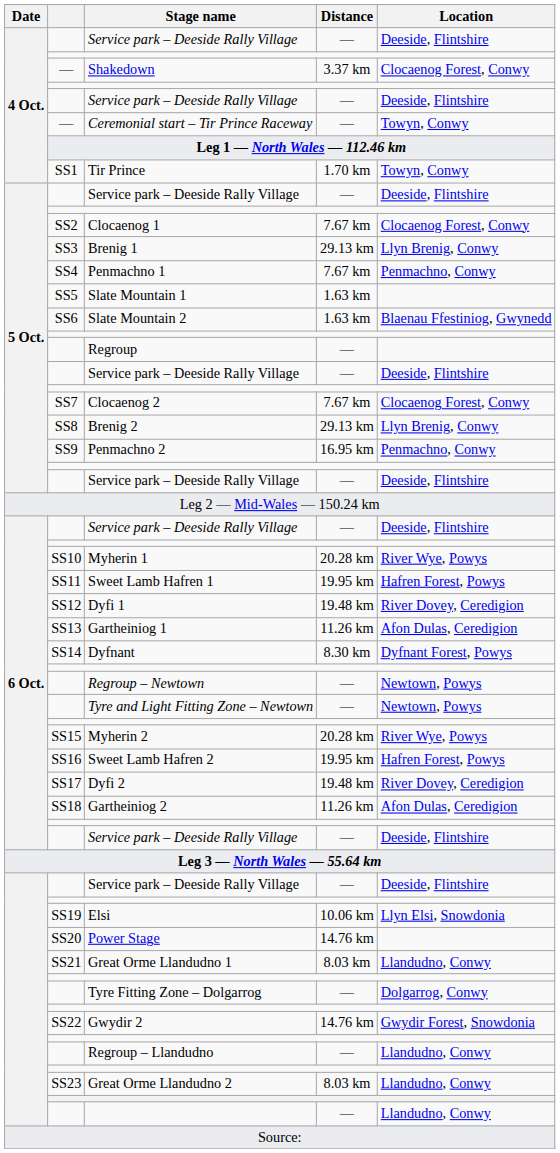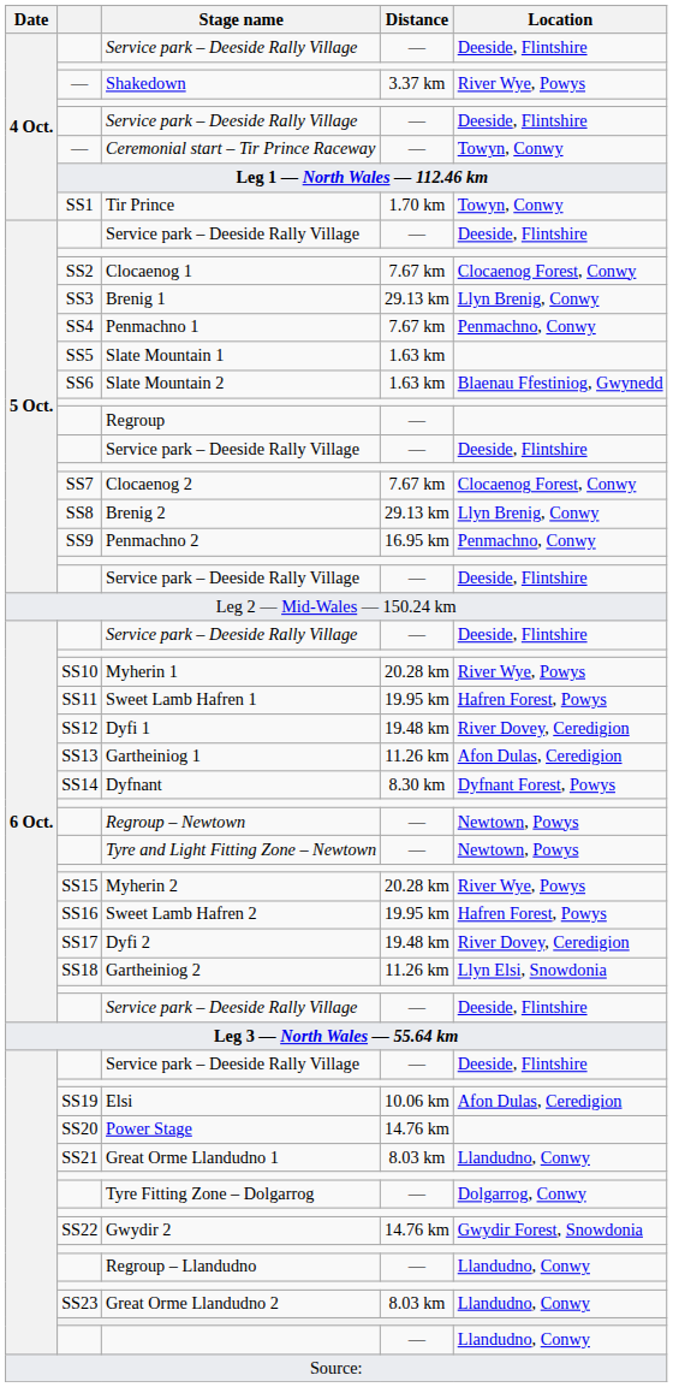 <table class="wikitable" style="font-size: 85%;">
 <tr>
 <th>Date</th>
 <th></th>
 <th>Stage name</th>
 <th>Distance</th>
 <th>Location</th>
 </tr>
 <tr>
 <th rowspan="8">4 Oct.</th>
 <td align="center"></td>
 <td><em>Service park – Deeside Rally Village</em></td>
 <td align="center">—</td>
 <td><a href='#'>Deeside</a>, <a href='#'>Flintshire</a></td>
 </tr>
 <tr>
 <td colspan="4"></td>
 </tr>
 <tr>
 <td align="center">—</td>
 <td><a href='#'>Shakedown</a></td>
 <td align="center">3.37 km</td>
-<td><a href='#'>Clocaenog Forest</a>, <a href='#'>Conwy</a></td>
+<td><a href='#'>River Wye</a>, <a href='#'>Powys</a></td>
 </tr>
 <tr>
 <td colspan="4"></td>
 </tr>
 <tr>
 <td align="center"></td>
 <td><em>Service park – Deeside Rally Village</em></td>
 <td align="center">—</td>
 <td><a href='#'>Deeside</a>, <a href='#'>Flintshire</a></td>
 </tr>
 <tr>
 <td align="center">—</td>
 <td><em>Ceremonial start – Tir Prince Raceway</em></td>
 <td align="center">—</td>
 <td><a href='#'>Towyn</a>, <a href='#'>Conwy</a></td>
 </tr>
 <tr>
 <td style="background-color:#EAECF0; text-align:center" colspan="4"><strong>Leg 1 — <em><a href='#'>North Wales</a> — 112.46 km<strong><em></td>
 </tr>
 <tr>
 <td align="center">SS1</td>
 <td>Tir Prince</td>
 <td align="center">1.70 km</td>
 <td><a href='#'>Towyn</a>, <a href='#'>Conwy</a></td>
 </tr>
 <tr>
 <th rowspan="16">5 Oct.</th>
 <td align="center"></td>
 <td></em>Service park – Deeside Rally Village<em></td>
 <td align="center">—</td>
 <td><a href='#'>Deeside</a>, <a href='#'>Flintshire</a></td>
 </tr>
 <tr>
 <td colspan="4"></td>
 </tr>
 <tr>
 <td align="center">SS2</td>
 <td>Clocaenog 1</td>
 <td align="center">7.67 km</td>
 <td><a href='#'>Clocaenog Forest</a>, <a href='#'>Conwy</a></td>
 </tr>
 <tr>
 <td align="center">SS3</td>
 <td>Brenig 1</td>
 <td align="center">29.13 km</td>
 <td><a href='#'>Llyn Brenig</a>, <a href='#'>Conwy</a></td>
 </tr>
 <tr>
 <td align="center">SS4</td>
 <td>Penmachno 1</td>
 <td align="center">7.67 km</td>
 <td><a href='#'>Penmachno</a>, <a href='#'>Conwy</a></td>
 </tr>
 <tr>
 <td align="center">SS5</td>
 <td>Slate Mountain 1</td>
 <td align="center">1.63 km</td>
 <td></td>
 </tr>
 <tr>
 <td align="center">SS6</td>
 <td>Slate Mountain 2</td>
 <td align="center">1.63 km</td>
 <td><a href='#'>Blaenau Ffestiniog</a>, <a href='#'>Gwynedd</a></td>
 </tr>
 <tr>
 <td colspan="4"></td>
 </tr>
 <tr>
 <td align="center"></td>
 <td></em>Regroup<em></td>
 <td align="center">—</td>
 <td></td>
 </tr>
 <tr>
 <td align="center"></td>
 <td></em>Service park – Deeside Rally Village<em></td>
 <td align="center">—</td>
 <td><a href='#'>Deeside</a>, <a href='#'>Flintshire</a></td>
 </tr>
 <tr>
 <td colspan="4"></td>
 </tr>
 <tr>
 <td align="center">SS7</td>
 <td>Clocaenog 2</td>
 <td align="center">7.67 km</td>
 <td><a href='#'>Clocaenog Forest</a>, <a href='#'>Conwy</a></td>
 </tr>
 <tr>
 <td align="center">SS8</td>
 <td>Brenig 2</td>
 <td align="center">29.13 km</td>
 <td><a href='#'>Llyn Brenig</a>, <a href='#'>Conwy</a></td>
 </tr>
 <tr>
 <td align="center">SS9</td>
 <td>Penmachno 2</td>
 <td align="center">16.95 km</td>
 <td><a href='#'>Penmachno</a>, <a href='#'>Conwy</a></td>
 </tr>
 <tr>
 <td colspan="4"></td>
 </tr>
 <tr>
 <td align="center"></td>
 <td></em>Service park – Deeside Rally Village<em></td>
 <td align="center">—</td>
 <td><a href='#'>Deeside</a>, <a href='#'>Flintshire</a></td>
 </tr>
 <tr>
 <td style="background-color:#EAECF0; text-align:center" colspan="5"></strong>Leg 2 — </em><a href='#'>Mid-Wales</a> — 150.24 km</em></strong></td>
 </tr>
 <tr>
 <th rowspan="17">6 Oct.</th>
 <td align="center"></td>
 <td><em>Service park – Deeside Rally Village</em></td>
 <td align="center">—</td>
 <td><a href='#'>Deeside</a>, <a href='#'>Flintshire</a></td>
 </tr>
 <tr>
 <td colspan="4"></td>
 </tr>
 <tr>
 <td align="center">SS10</td>
 <td>Myherin 1</td>
 <td align="center">20.28 km</td>
 <td><a href='#'>River Wye</a>, <a href='#'>Powys</a></td>
 </tr>
 <tr>
 <td align="center">SS11</td>
 <td>Sweet Lamb Hafren 1</td>
 <td align="center">19.95 km</td>
 <td><a href='#'>Hafren Forest</a>, <a href='#'>Powys</a></td>
 </tr>
 <tr>
 <td align="center">SS12</td>
 <td>Dyfi 1</td>
 <td align="center">19.48 km</td>
 <td><a href='#'>River Dovey</a>, <a href='#'>Ceredigion</a></td>
 </tr>
 <tr>
 <td align="center">SS13</td>
 <td>Gartheiniog 1</td>
 <td align="center">11.26 km</td>
 <td><a href='#'>Afon Dulas</a>, <a href='#'>Ceredigion</a></td>
 </tr>
 <tr>
 <td align="center">SS14</td>
 <td>Dyfnant</td>
 <td align="center">8.30 km</td>
 <td><a href='#'>Dyfnant Forest</a>, <a href='#'>Powys</a></td>
 </tr>
 <tr>
 <td colspan="4"></td>
 </tr>
 <tr>
 <td align="center"></td>
 <td><em>Regroup – Newtown</em></td>
 <td align="center">—</td>
 <td><a href='#'>Newtown</a>, <a href='#'>Powys</a></td>
 </tr>
 <tr>
 <td align="center"></td>
 <td><em>Tyre and Light Fitting Zone – Newtown</em></td>
 <td align="center">—</td>
 <td><a href='#'>Newtown</a>, <a href='#'>Powys</a></td>
 </tr>
 <tr>
 <td colspan="4"></td>
 </tr>
 <tr>
 <td align="center">SS15</td>
 <td>Myherin 2</td>
 <td align="center">20.28 km</td>
 <td><a href='#'>River Wye</a>, <a href='#'>Powys</a></td>
 </tr>
 <tr>
 <td align="center">SS16</td>
 <td>Sweet Lamb Hafren 2</td>
 <td align="center">19.95 km</td>
 <td><a href='#'>Hafren Forest</a>, <a href='#'>Powys</a></td>
 </tr>
 <tr>
 <td align="center">SS17</td>
 <td>Dyfi 2</td>
 <td align="center">19.48 km</td>
 <td><a href='#'>River Dovey</a>, <a href='#'>Ceredigion</a></td>
 </tr>
 <tr>
 <td align="center">SS18</td>
 <td>Gartheiniog 2</td>
 <td align="center">11.26 km</td>
-<td><a href='#'>Afon Dulas</a>, <a href='#'>Ceredigion</a></td>
+<td><a href='#'>Llyn Elsi</a>, <a href='#'>Snowdonia</a></td>
 </tr>
 <tr>
 <td colspan="4"></td>
 </tr>
 <tr>
 <td align="center"></td>
 <td><em>Service park – Deeside Rally Village</em></td>
 <td align="center">—</td>
 <td><a href='#'>Deeside</a>, <a href='#'>Flintshire</a></td>
 </tr>
 <tr>
 <td style="background-color:#EAECF0; text-align:center" colspan="5"><strong>Leg 3 — <em><a href='#'>North Wales</a> — 55.64 km<strong><em></td>
 </tr>
 <tr>
 <th rowspan="15"></th>
 <td align="center"></td>
 <td></em>Service park – Deeside Rally Village<em></td>
 <td align="center">—</td>
 <td><a href='#'>Deeside</a>, <a href='#'>Flintshire</a></td>
 </tr>
 <tr>
 <td colspan="4"></td>
 </tr>
 <tr>
 <td align="center">SS19</td>
 <td>Elsi</td>
 <td align="center">10.06 km</td>
-<td><a href='#'>Llyn Elsi</a>, <a href='#'>Snowdonia</a></td>
+<td><a href='#'>Afon Dulas</a>, <a href='#'>Ceredigion</a></td>
 </tr>
 <tr>
 <td align="center">SS20</td>
 <td><a href='#'>Power Stage</a></td>
 <td align="center">14.76 km</td>
 <td></td>
 </tr>
 <tr>
 <td align="center">SS21</td>
 <td>Great Orme Llandudno 1</td>
 <td align="center">8.03 km</td>
 <td><a href='#'>Llandudno</a>, <a href='#'>Conwy</a></td>
 </tr>
 <tr>
 <td colspan="4"></td>
 </tr>
 <tr>
 <td align="center"></td>
 <td></em>Tyre Fitting Zone – Dolgarrog<em></td>
 <td align="center">—</td>
 <td><a href='#'>Dolgarrog</a>, <a href='#'>Conwy</a></td>
 </tr>
 <tr>
 <td colspan="4"></td>
 </tr>
 <tr>
 <td align="center">SS22</td>
 <td>Gwydir 2</td>
 <td align="center">14.76 km</td>
 <td><a href='#'>Gwydir Forest</a>, <a href='#'>Snowdonia</a></td>
 </tr>
 <tr>
 <td colspan="4"></td>
 </tr>
 <tr>
 <td align="center"></td>
 <td></em>Regroup – Llandudno<em></td>
 <td align="center">—</td>
 <td><a href='#'>Llandudno</a>, <a href='#'>Conwy</a></td>
 </tr>
 <tr>
 <td colspan="4"></td>
 </tr>
 <tr>
 <td align="center">SS23</td>
 <td>Great Orme Llandudno 2</td>
 <td align="center">8.03 km</td>
 <td><a href='#'>Llandudno</a>, <a href='#'>Conwy</a></td>
 </tr>
 <tr>
 <th colspan="4"></th>
 </tr>
 <tr>
 <td align="center"></td>
 <td></td>
 <td align="center">—</td>
 <td><a href='#'>Llandudno</a>, <a href='#'>Conwy</a></td>
 </tr>
 <tr>
 <td style="background-color:#EAECF0; text-align:center" colspan="5"></strong>Source:<strong></td>
 </tr>
 <tr>
 </tr>
 </table>
